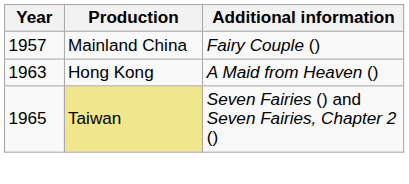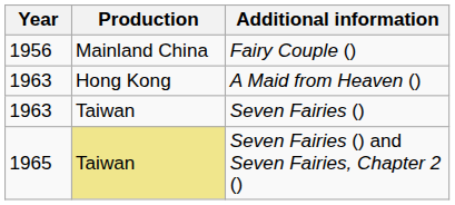 <table class="wikitable" width=60%>
 <tr>
 <th width=5%>Year</th>
 <th width=15%>Production</th>
 <th width=30%>Additional information</th>
 </tr>
 <tr>
-<td>1957</td>
+<td>1956</td>
 <td>Mainland China</td>
 <td><em>Fairy Couple</em> ()</td>
 </tr>
 <tr>
 <td>1963</td>
 <td>Hong Kong</td>
 <td><em>A Maid from Heaven</em> ()</td>
 </tr>
 <tr>
+<td>1963</td>
+<td>Taiwan</td>
+<td><em>Seven Fairies</em> ()</td>
+</tr>
+<tr>
 <td>1965</td>
 <td style="background: khaki;">Taiwan</td>
 <td><em>Seven Fairies</em> () and <em>Seven Fairies, Chapter 2</em> ()</td>
 </tr>
 </table>
